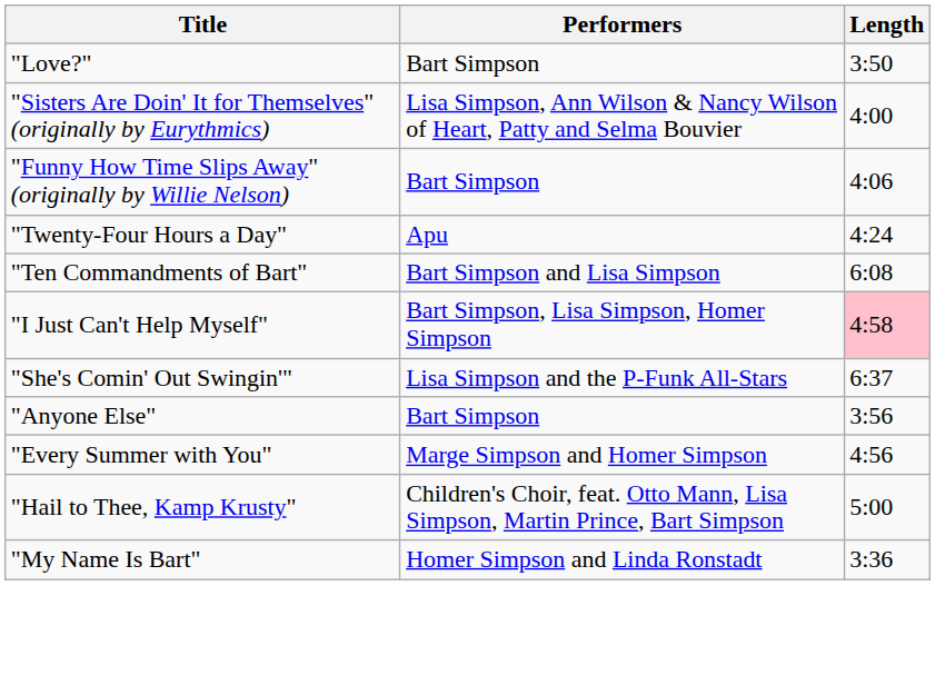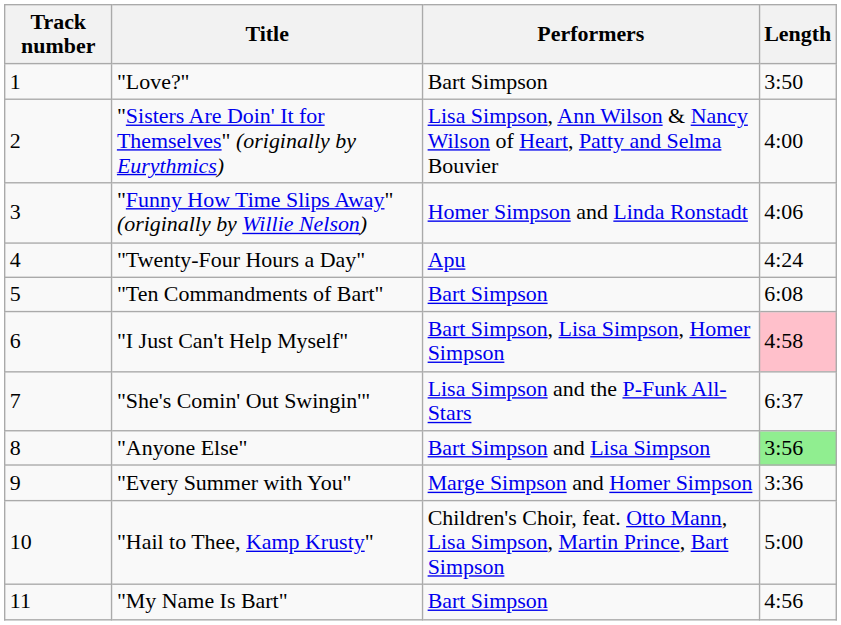 <table class="wikitable">
 <tr>
+<th scope="col">Track number</th>
 <th scope="col">Title</th>
 <th scope="col">Performers</th>
 <th scope="col">Length</th>
 </tr>
 <tr>
+<td>1</td>
 <td>"Love?"</td>
 <td>Bart Simpson</td>
 <td>3:50</td>
 </tr>
 <tr>
+<td>2</td>
 <td>"<a href='#'>Sisters Are Doin' It for Themselves</a>" <em>(originally by <a href='#'>Eurythmics</a>)</em></td>
 <td><a href='#'>Lisa Simpson</a>, <a href='#'>Ann Wilson</a> & <a href='#'>Nancy Wilson</a> of <a href='#'>Heart</a>, <a href='#'>Patty and Selma</a> Bouvier</td>
 <td>4:00</td>
 </tr>
 <tr>
+<td>3</td>
 <td>"<a href='#'>Funny How Time Slips Away</a>" <em>(originally by <a href='#'>Willie Nelson</a>)</em></td>
-<td><a href='#'>Bart Simpson</a></td>
+<td><a href='#'>Homer Simpson</a> and <a href='#'>Linda Ronstadt</a></td>
 <td>4:06</td>
 </tr>
 <tr>
+<td>4</td>
 <td>"Twenty-Four Hours a Day"</td>
 <td><a href='#'>Apu</a></td>
 <td>4:24</td>
 </tr>
 <tr>
+<td>5</td>
 <td>"Ten Commandments of Bart"</td>
-<td><a href='#'>Bart Simpson</a> and <a href='#'>Lisa Simpson</a></td>
+<td><a href='#'>Bart Simpson</a></td>
 <td>6:08</td>
 </tr>
 <tr>
+<td>6</td>
 <td>"I Just Can't Help Myself"</td>
 <td><a href='#'>Bart Simpson</a>, <a href='#'>Lisa Simpson</a>, <a href='#'>Homer Simpson</a></td>
 <td style="background: pink;">4:58</td>
 </tr>
 <tr>
+<td>7</td>
 <td>"She's Comin' Out Swingin'"</td>
 <td><a href='#'>Lisa Simpson</a> and the <a href='#'>P-Funk All-Stars</a></td>
 <td>6:37</td>
 </tr>
 <tr>
+<td>8</td>
 <td>"Anyone Else"</td>
-<td><a href='#'>Bart Simpson</a></td>
-<td>3:56</td>
+<td><a href='#'>Bart Simpson</a> and <a href='#'>Lisa Simpson</a></td>
+<td style="background: lightgreen;">3:56</td>
 </tr>
 <tr>
+<td>9</td>
 <td>"Every Summer with You"</td>
 <td><a href='#'>Marge Simpson</a> and <a href='#'>Homer Simpson</a></td>
-<td>4:56</td>
+<td>3:36</td>
 </tr>
 <tr>
+<td>10</td>
 <td>"Hail to Thee, <a href='#'>Kamp Krusty</a>"</td>
 <td>Children's Choir, feat. <a href='#'>Otto Mann</a>, <a href='#'>Lisa Simpson</a>, <a href='#'>Martin Prince</a>, <a href='#'>Bart Simpson</a></td>
 <td>5:00</td>
 </tr>
 <tr>
+<td>11</td>
 <td>"My Name Is Bart"</td>
-<td><a href='#'>Homer Simpson</a> and <a href='#'>Linda Ronstadt</a></td>
-<td>3:36</td>
+<td><a href='#'>Bart Simpson</a></td>
+<td>4:56</td>
 </tr>
 </table>
